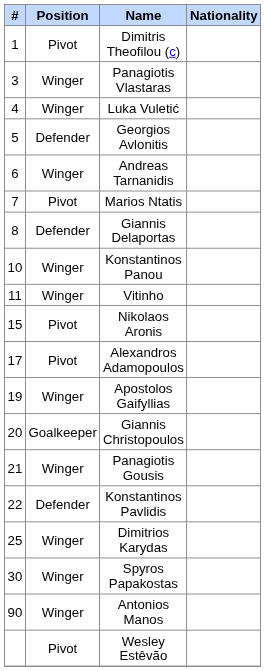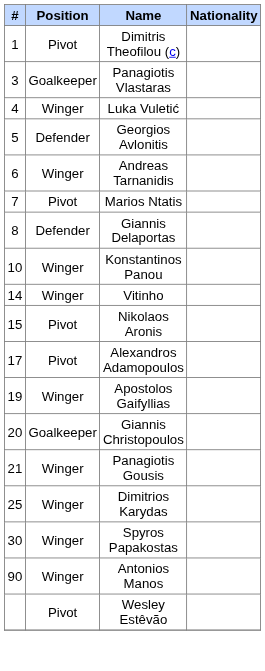 <table border=1 style="border-collapse:collapse; font-size:94%;" cellpadding=3 cellspacing=0 width=30%>
 <tr bgcolor=#C1D8FF>
 <th width=2%>#</th>
 <th width=5%>Position</th>
 <th width=10%>Name</th>
 <th width=5%>Nationality</th>
 </tr>
 <tr align=center>
 <td>1</td>
 <td>Pivot</td>
 <td>Dimitris Theofilou (<a href='#'>c</a>)</td>
 <td></td>
 </tr>
 <tr align=center>
 <td>3</td>
-<td>Winger</td>
+<td>Goalkeeper</td>
 <td>Panagiotis Vlastaras</td>
 <td></td>
 </tr>
 <tr align=center>
 <td>4</td>
 <td>Winger</td>
 <td>Luka Vuletić</td>
 <td></td>
 </tr>
 <tr align=center>
 <td>5</td>
 <td>Defender</td>
 <td>Georgios Avlonitis</td>
 <td></td>
 </tr>
 <tr align=center>
 <td>6</td>
 <td>Winger</td>
 <td>Andreas Tarnanidis</td>
 <td></td>
 </tr>
 <tr align=center>
 <td>7</td>
 <td>Pivot</td>
 <td>Marios Ntatis</td>
 <td></td>
 </tr>
 <tr align=center>
 <td>8</td>
 <td>Defender</td>
 <td>Giannis Delaportas</td>
 <td></td>
 </tr>
 <tr align=center>
 <td>10</td>
 <td>Winger</td>
 <td>Konstantinos Panou</td>
 <td></td>
 </tr>
 <tr align=center>
-<td>11</td>
+<td>14</td>
 <td>Winger</td>
 <td>Vitinho</td>
 <td></td>
 </tr>
 <tr align=center>
 <td>15</td>
 <td>Pivot</td>
 <td>Nikolaos Aronis</td>
 <td></td>
 </tr>
 <tr align=center>
 <td>17</td>
 <td>Pivot</td>
 <td>Alexandros Adamopoulos</td>
 <td></td>
 </tr>
 <tr align=center>
 <td>19</td>
 <td>Winger</td>
 <td>Apostolos Gaifyllias</td>
 <td></td>
 </tr>
 <tr align=center>
 <td>20</td>
 <td>Goalkeeper</td>
 <td>Giannis Christopoulos</td>
 <td></td>
 </tr>
 <tr align=center>
 <td>21</td>
 <td>Winger</td>
 <td>Panagiotis Gousis</td>
 <td></td>
 </tr>
 <tr align=center>
-<td>22</td>
-<td>Defender</td>
-<td>Konstantinos Pavlidis</td>
-<td></td>
-</tr>
-<tr align=center>
 <td>25</td>
 <td>Winger</td>
 <td>Dimitrios Karydas</td>
 <td></td>
 </tr>
 <tr align=center>
 <td>30</td>
 <td>Winger</td>
 <td>Spyros Papakostas</td>
 <td></td>
 </tr>
 <tr align=center>
 <td>90</td>
 <td>Winger</td>
 <td>Antonios Manos</td>
 <td></td>
 </tr>
 <tr align=center>
 <td></td>
 <td>Pivot</td>
 <td>Wesley Estêvão</td>
 <td></td>
 </tr>
 <tr align=center>
 </tr>
 </table>
